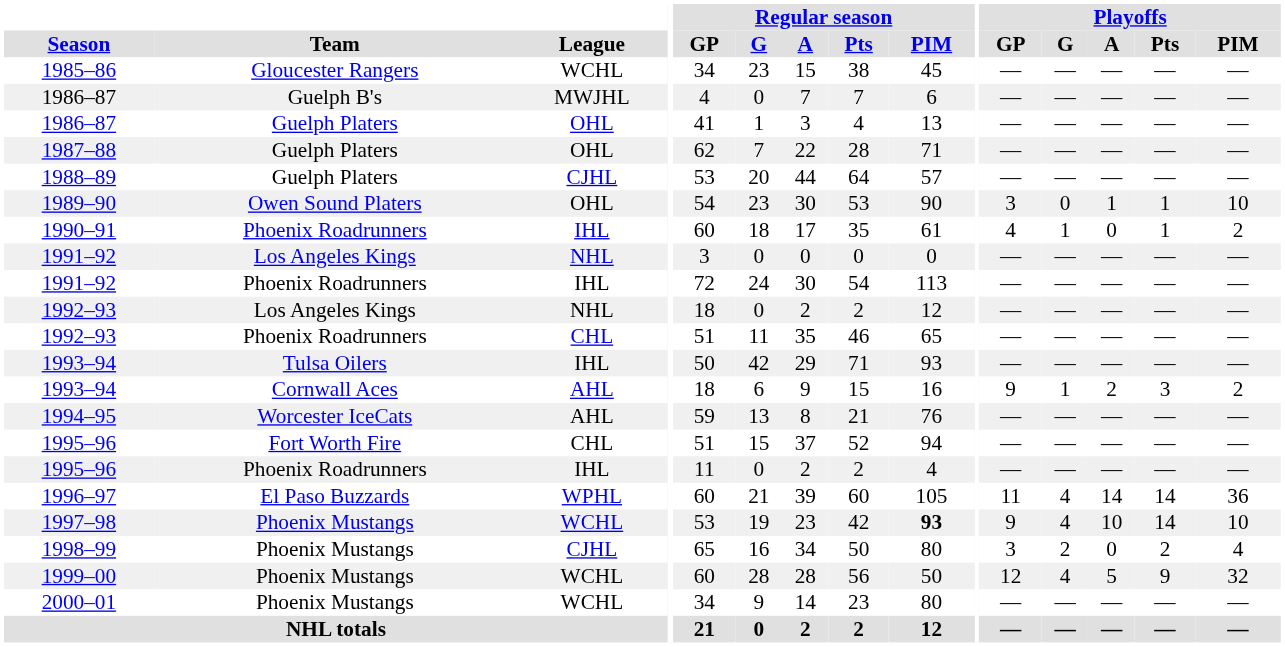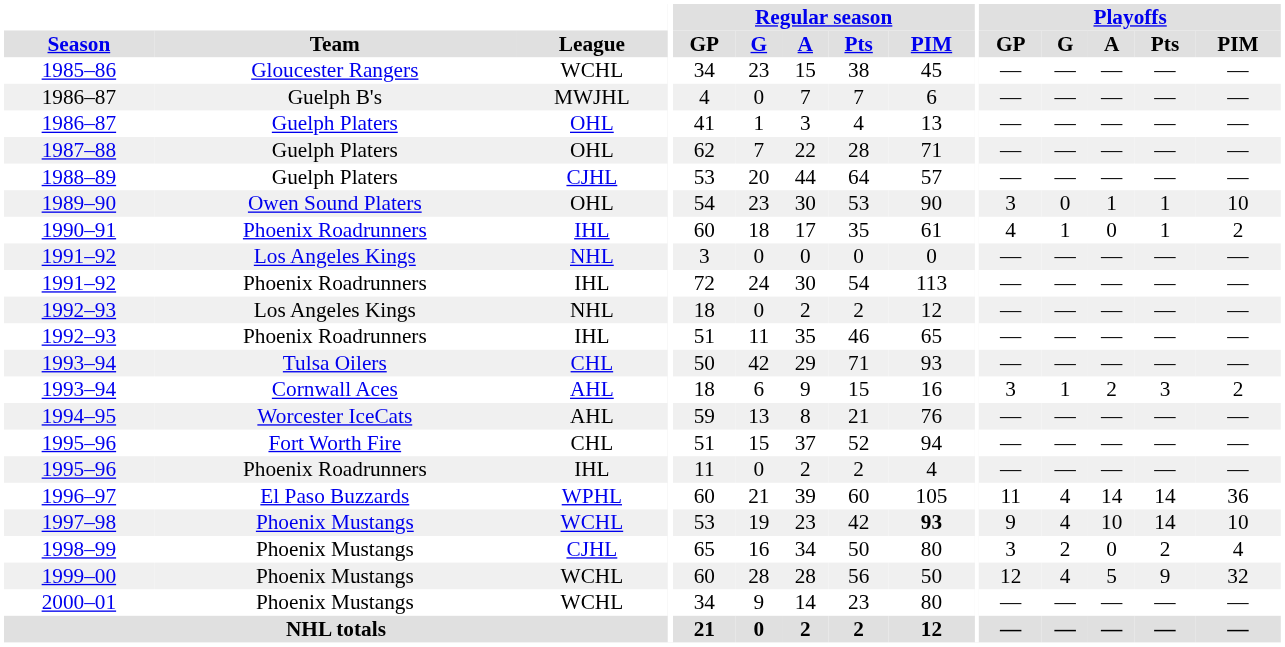 <table border="0" cellpadding="1" cellspacing="0" style="text-align:center; width:60em;">
 <tr bgcolor="#e0e0e0">
 <th colspan="3" bgcolor="#ffffff"></th>
 <th rowspan="99" bgcolor="#ffffff"></th>
 <th colspan="5"><a href='#'>Regular season</a></th>
 <th rowspan="99" bgcolor="#ffffff"></th>
 <th colspan="5"><a href='#'>Playoffs</a></th>
 </tr>
 <tr bgcolor="#e0e0e0">
 <th><a href='#'>Season</a></th>
 <th>Team</th>
 <th>League</th>
 <th>GP</th>
 <th><a href='#'>G</a></th>
 <th><a href='#'>A</a></th>
 <th><a href='#'>Pts</a></th>
 <th><a href='#'>PIM</a></th>
 <th>GP</th>
 <th>G</th>
 <th>A</th>
 <th>Pts</th>
 <th>PIM</th>
 </tr>
 <tr>
 <td><a href='#'>1985–86</a></td>
 <td><a href='#'>Gloucester Rangers</a></td>
 <td>WCHL</td>
 <td>34</td>
 <td>23</td>
 <td>15</td>
 <td>38</td>
 <td>45</td>
 <td>—</td>
 <td>—</td>
 <td>—</td>
 <td>—</td>
 <td>—</td>
 </tr>
 <tr bgcolor="#f0f0f0">
 <td>1986–87</td>
 <td>Guelph B's</td>
 <td>MWJHL</td>
 <td>4</td>
 <td>0</td>
 <td>7</td>
 <td>7</td>
 <td>6</td>
 <td>—</td>
 <td>—</td>
 <td>—</td>
 <td>—</td>
 <td>—</td>
 </tr>
 <tr>
 <td><a href='#'>1986–87</a></td>
 <td><a href='#'>Guelph Platers</a></td>
 <td><a href='#'>OHL</a></td>
 <td>41</td>
 <td>1</td>
 <td>3</td>
 <td>4</td>
 <td>13</td>
 <td>—</td>
 <td>—</td>
 <td>—</td>
 <td>—</td>
 <td>—</td>
 </tr>
 <tr bgcolor="#f0f0f0">
 <td><a href='#'>1987–88</a></td>
 <td>Guelph Platers</td>
 <td>OHL</td>
 <td>62</td>
 <td>7</td>
 <td>22</td>
 <td>28</td>
 <td>71</td>
 <td>—</td>
 <td>—</td>
 <td>—</td>
 <td>—</td>
 <td>—</td>
 </tr>
 <tr>
 <td><a href='#'>1988–89</a></td>
 <td>Guelph Platers</td>
 <td><a href='#'>CJHL</a></td>
 <td>53</td>
 <td>20</td>
 <td>44</td>
 <td>64</td>
 <td>57</td>
 <td>—</td>
 <td>—</td>
 <td>—</td>
 <td>—</td>
 <td>—</td>
 </tr>
 <tr bgcolor="#f0f0f0">
 <td><a href='#'>1989–90</a></td>
 <td><a href='#'>Owen Sound Platers</a></td>
 <td>OHL</td>
 <td>54</td>
 <td>23</td>
 <td>30</td>
 <td>53</td>
 <td>90</td>
 <td>3</td>
 <td>0</td>
 <td>1</td>
 <td>1</td>
 <td>10</td>
 </tr>
 <tr>
 <td><a href='#'>1990–91</a></td>
 <td><a href='#'>Phoenix Roadrunners</a></td>
 <td><a href='#'>IHL</a></td>
 <td>60</td>
 <td>18</td>
 <td>17</td>
 <td>35</td>
 <td>61</td>
 <td>4</td>
 <td>1</td>
 <td>0</td>
 <td>1</td>
 <td>2</td>
 </tr>
 <tr bgcolor="#f0f0f0">
 <td><a href='#'>1991–92</a></td>
 <td><a href='#'>Los Angeles Kings</a></td>
 <td><a href='#'>NHL</a></td>
 <td>3</td>
 <td>0</td>
 <td>0</td>
 <td>0</td>
 <td>0</td>
 <td>—</td>
 <td>—</td>
 <td>—</td>
 <td>—</td>
 <td>—</td>
 </tr>
 <tr>
 <td><a href='#'>1991–92</a></td>
 <td>Phoenix Roadrunners</td>
 <td>IHL</td>
 <td>72</td>
 <td>24</td>
 <td>30</td>
 <td>54</td>
 <td>113</td>
 <td>—</td>
 <td>—</td>
 <td>—</td>
 <td>—</td>
 <td>—</td>
 </tr>
 <tr bgcolor="#f0f0f0">
 <td><a href='#'>1992–93</a></td>
 <td>Los Angeles Kings</td>
 <td>NHL</td>
 <td>18</td>
 <td>0</td>
 <td>2</td>
 <td>2</td>
 <td>12</td>
 <td>—</td>
 <td>—</td>
 <td>—</td>
 <td>—</td>
 <td>—</td>
 </tr>
 <tr>
 <td><a href='#'>1992–93</a></td>
 <td>Phoenix Roadrunners</td>
-<td><a href='#'>CHL</a></td>
+<td>IHL</td>
 <td>51</td>
 <td>11</td>
 <td>35</td>
 <td>46</td>
 <td>65</td>
 <td>—</td>
 <td>—</td>
 <td>—</td>
 <td>—</td>
 <td>—</td>
 </tr>
 <tr bgcolor="#f0f0f0">
 <td><a href='#'>1993–94</a></td>
 <td><a href='#'>Tulsa Oilers</a></td>
-<td>IHL</td>
+<td><a href='#'>CHL</a></td>
 <td>50</td>
 <td>42</td>
 <td>29</td>
 <td>71</td>
 <td>93</td>
 <td>—</td>
 <td>—</td>
 <td>—</td>
 <td>—</td>
 <td>—</td>
 </tr>
 <tr>
 <td><a href='#'>1993–94</a></td>
 <td><a href='#'>Cornwall Aces</a></td>
 <td><a href='#'>AHL</a></td>
 <td>18</td>
 <td>6</td>
 <td>9</td>
 <td>15</td>
 <td>16</td>
-<td>9</td>
+<td>3</td>
 <td>1</td>
 <td>2</td>
 <td>3</td>
 <td>2</td>
 </tr>
 <tr bgcolor="#f0f0f0">
 <td><a href='#'>1994–95</a></td>
 <td><a href='#'>Worcester IceCats</a></td>
 <td>AHL</td>
 <td>59</td>
 <td>13</td>
 <td>8</td>
 <td>21</td>
 <td>76</td>
 <td>—</td>
 <td>—</td>
 <td>—</td>
 <td>—</td>
 <td>—</td>
 </tr>
 <tr>
 <td><a href='#'>1995–96</a></td>
 <td><a href='#'>Fort Worth Fire</a></td>
 <td>CHL</td>
 <td>51</td>
 <td>15</td>
 <td>37</td>
 <td>52</td>
 <td>94</td>
 <td>—</td>
 <td>—</td>
 <td>—</td>
 <td>—</td>
 <td>—</td>
 </tr>
 <tr bgcolor="#f0f0f0">
 <td><a href='#'>1995–96</a></td>
 <td>Phoenix Roadrunners</td>
 <td>IHL</td>
 <td>11</td>
 <td>0</td>
 <td>2</td>
 <td>2</td>
 <td>4</td>
 <td>—</td>
 <td>—</td>
 <td>—</td>
 <td>—</td>
 <td>—</td>
 </tr>
 <tr>
 <td><a href='#'>1996–97</a></td>
 <td><a href='#'>El Paso Buzzards</a></td>
 <td><a href='#'>WPHL</a></td>
 <td>60</td>
 <td>21</td>
 <td>39</td>
 <td>60</td>
 <td>105</td>
 <td>11</td>
 <td>4</td>
 <td>14</td>
 <td>14</td>
 <td>36</td>
 </tr>
 <tr bgcolor="#f0f0f0">
 <td><a href='#'>1997–98</a></td>
 <td><a href='#'>Phoenix Mustangs</a></td>
 <td><a href='#'>WCHL</a></td>
 <td>53</td>
 <td>19</td>
 <td>23</td>
 <td>42</td>
 <td><strong>93</strong></td>
 <td>9</td>
 <td>4</td>
 <td>10</td>
 <td>14</td>
 <td>10</td>
 </tr>
 <tr>
 <td><a href='#'>1998–99</a></td>
 <td>Phoenix Mustangs</td>
 <td><a href='#'>CJHL</a></td>
 <td>65</td>
 <td>16</td>
 <td>34</td>
 <td>50</td>
 <td>80</td>
 <td>3</td>
 <td>2</td>
 <td>0</td>
 <td>2</td>
 <td>4</td>
 </tr>
 <tr bgcolor="#f0f0f0">
 <td><a href='#'>1999–00</a></td>
 <td>Phoenix Mustangs</td>
 <td>WCHL</td>
 <td>60</td>
 <td>28</td>
 <td>28</td>
 <td>56</td>
 <td>50</td>
 <td>12</td>
 <td>4</td>
 <td>5</td>
 <td>9</td>
 <td>32</td>
 </tr>
 <tr>
 <td><a href='#'>2000–01</a></td>
 <td>Phoenix Mustangs</td>
 <td>WCHL</td>
 <td>34</td>
 <td>9</td>
 <td>14</td>
 <td>23</td>
 <td>80</td>
 <td>—</td>
 <td>—</td>
 <td>—</td>
 <td>—</td>
 <td>—</td>
 </tr>
 <tr>
 </tr>
 <tr bgcolor="#e0e0e0">
 <th colspan="3">NHL totals</th>
 <th>21</th>
 <th>0</th>
 <th>2</th>
 <th>2</th>
 <th>12</th>
 <th>—</th>
 <th>—</th>
 <th>—</th>
 <th>—</th>
 <th>—</th>
 </tr>
 </table>
